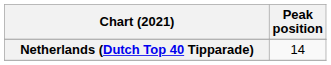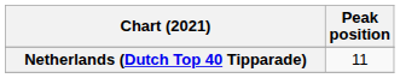 <table class="wikitable sortable plainrowheaders" style="text-align:center;">
 <tr>
 <th scope="col" style="width:20em;">Chart (2021)</th>
 <th scope="col">Peak<br>position</th>
 </tr>
 <tr>
 </tr>
 <tr>
 </tr>
 <tr>
 </tr>
 <tr>
 <th scope="row">Netherlands (<a href='#'>Dutch Top 40</a> Tipparade)</th>
-<td>14</td>
+<td>11</td>
 </tr>
 <tr>
 </tr>
 </table>
